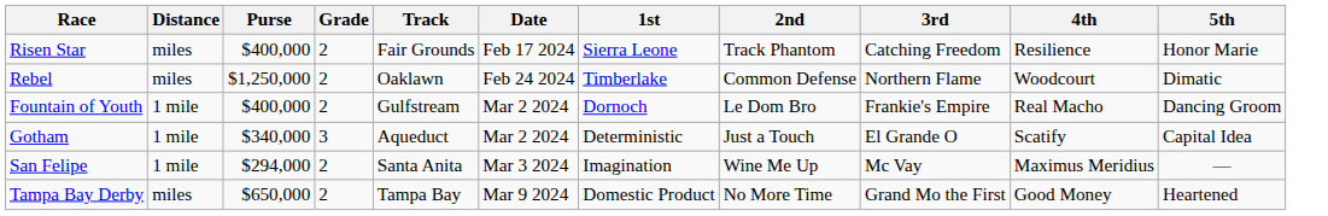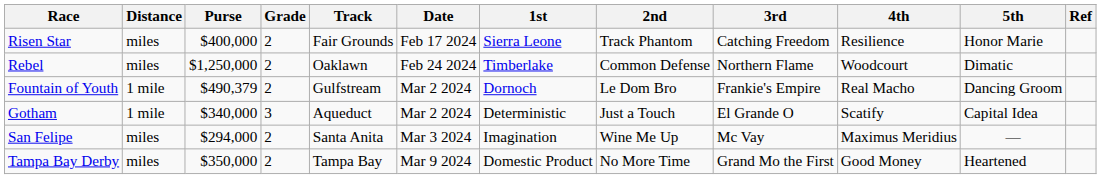 <table class="wikitable">
 <tr>
 <th>Race</th>
 <th>Distance</th>
 <th>Purse</th>
 <th>Grade</th>
 <th>Track</th>
 <th>Date</th>
 <th>1st</th>
 <th>2nd</th>
 <th>3rd</th>
 <th>4th</th>
 <th>5th</th>
+<th>Ref</th>
 </tr>
 <tr>
 <td><a href='#'>Risen Star</a></td>
 <td> miles</td>
 <td align=right>$400,000</td>
 <td>2</td>
 <td>Fair Grounds</td>
 <td>Feb 17 2024</td>
 <td><a href='#'>Sierra Leone</a></td>
 <td>Track Phantom</td>
 <td>Catching Freedom</td>
 <td>Resilience</td>
 <td>Honor Marie</td>
+<td></td>
 </tr>
 <tr>
 <td><a href='#'>Rebel</a></td>
 <td> miles</td>
 <td align=right>$1,250,000</td>
 <td>2</td>
 <td>Oaklawn</td>
 <td>Feb 24 2024</td>
 <td><a href='#'>Timberlake</a></td>
 <td>Common Defense</td>
 <td>Northern Flame</td>
 <td>Woodcourt</td>
 <td>Dimatic</td>
+<td></td>
 </tr>
 <tr>
 <td><a href='#'>Fountain of Youth</a></td>
 <td>1 mile</td>
-<td align=right>$400,000</td>
+<td align=right>$490,379</td>
 <td>2</td>
 <td>Gulfstream</td>
 <td>Mar 2 2024</td>
 <td><a href='#'>Dornoch</a></td>
 <td>Le Dom Bro</td>
 <td>Frankie's Empire</td>
 <td>Real Macho</td>
 <td>Dancing Groom</td>
+<td></td>
 </tr>
 <tr>
 <td><a href='#'>Gotham</a></td>
 <td>1 mile</td>
 <td align=right>$340,000</td>
 <td>3</td>
 <td>Aqueduct</td>
 <td>Mar 2 2024</td>
 <td>Deterministic</td>
 <td>Just a Touch</td>
 <td>El Grande O</td>
 <td>Scatify</td>
 <td>Capital Idea</td>
+<td></td>
 </tr>
 <tr>
 <td><a href='#'>San Felipe</a></td>
-<td>1 mile</td>
+<td> miles</td>
 <td align=right>$294,000</td>
 <td>2</td>
 <td>Santa Anita</td>
 <td>Mar 3 2024</td>
 <td>Imagination</td>
 <td>Wine Me Up</td>
 <td>Mc Vay</td>
 <td>Maximus Meridius</td>
 <td align=center>—</td>
+<td></td>
 </tr>
 <tr>
 <td><a href='#'>Tampa Bay Derby</a></td>
 <td> miles</td>
-<td align=right>$650,000</td>
+<td align=right>$350,000</td>
 <td>2</td>
 <td>Tampa Bay</td>
 <td>Mar 9 2024</td>
 <td>Domestic Product</td>
 <td>No More Time</td>
 <td>Grand Mo the First</td>
 <td>Good Money</td>
 <td>Heartened</td>
+<td></td>
 </tr>
 </table>
